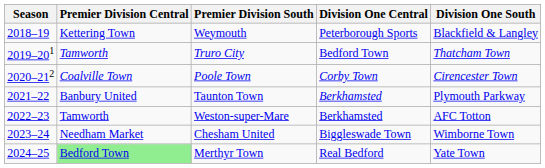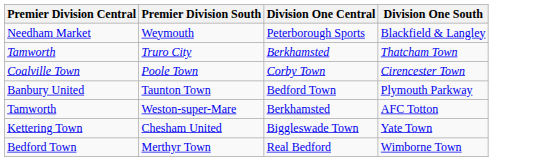 <table class="wikitable" style="text-align: left">
 <tr>
-<th>Season</th>
 <th>Premier Division Central</th>
 <th>Premier Division South</th>
 <th>Division One Central</th>
 <th>Division One South</th>
 </tr>
 <tr>
-<td><a href='#'>2018–19</a></td>
-<td><a href='#'>Kettering Town</a></td>
+<td><a href='#'>Needham Market</a></td>
 <td><a href='#'>Weymouth</a></td>
 <td><a href='#'>Peterborough Sports</a></td>
 <td><a href='#'>Blackfield & Langley</a></td>
 </tr>
 <tr>
-<td><a href='#'>2019–20</a><sup>1</sup></td>
 <td><em><a href='#'>Tamworth</a></em></td>
 <td><em><a href='#'>Truro City</a></em></td>
-<td><a href='#'>Bedford Town</a></td>
+<td><em><a href='#'>Berkhamsted</a></em></td>
 <td><em><a href='#'>Thatcham Town</a></em></td>
 </tr>
 <tr>
-<td><a href='#'>2020–21</a><sup>2</sup></td>
 <td><em><a href='#'>Coalville Town</a></em></td>
 <td><em><a href='#'>Poole Town</a></em></td>
 <td><em><a href='#'>Corby Town</a></em></td>
 <td><em><a href='#'>Cirencester Town</a></em></td>
 </tr>
 <tr>
-<td><a href='#'>2021–22</a></td>
 <td><a href='#'>Banbury United</a></td>
 <td><a href='#'>Taunton Town</a></td>
-<td><em><a href='#'>Berkhamsted</a></em></td>
+<td><a href='#'>Bedford Town</a></td>
 <td><a href='#'>Plymouth Parkway</a></td>
 </tr>
 <tr>
-<td><a href='#'>2022–23</a></td>
 <td><a href='#'>Tamworth</a></td>
 <td><a href='#'>Weston-super-Mare</a></td>
 <td><a href='#'>Berkhamsted</a></td>
 <td><a href='#'>AFC Totton</a></td>
 </tr>
 <tr>
-<td><a href='#'>2023–24</a></td>
-<td><a href='#'>Needham Market</a></td>
+<td><a href='#'>Kettering Town</a></td>
 <td><a href='#'>Chesham United</a></td>
 <td><a href='#'>Biggleswade Town</a></td>
+<td><a href='#'> Yate Town</a></td>
+</tr>
+<tr>
+<td><a href='#'>Bedford Town</a></td>
+<td><a href='#'>Merthyr Town</a></td>
+<td><a href='#'>Real Bedford</a></td>
 <td><a href='#'>Wimborne Town</a></td>
 </tr>
-<tr>
-<td><a href='#'>2024–25</a></td>
-<td style="background: lightgreen;"><a href='#'>Bedford Town</a></td>
-<td><a href='#'>Merthyr Town</a></td>
-<td><a href='#'>Real Bedford</a></td>
-<td><a href='#'> Yate Town</a></td>
-</tr>
 </table>
